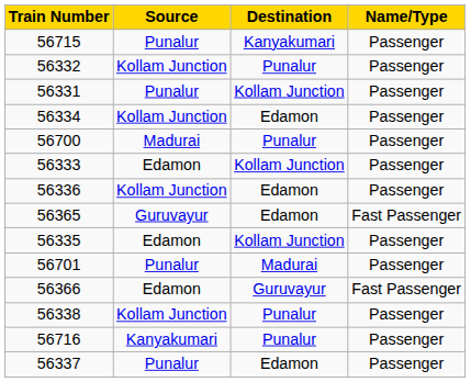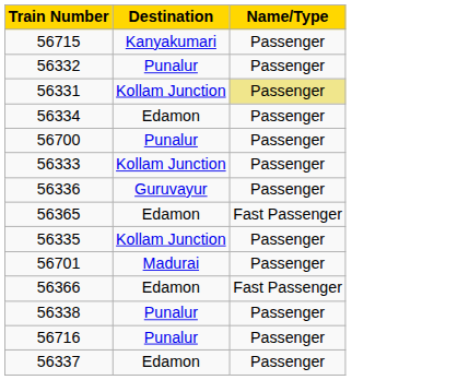 <table class="wikitable plainrowheaders unsortable" style="text-align:center">
 <tr>
 <th scope="col" rowspan="1" style="background:Gold;">Train Number</th>
-<th scope="col" rowspan="1" style="background:Gold;">Source</th>
 <th scope="col" rowspan="1" style="background:Gold;">Destination</th>
 <th scope="col" rowspan="1" style="background:Gold;">Name/Type</th>
 </tr>
 <tr>
 <td valign="center">56715</td>
-<td valign="center"><a href='#'>Punalur</a></td>
 <td valign="center"><a href='#'>Kanyakumari</a></td>
 <td valign="center">Passenger</td>
 </tr>
 <tr>
 <td valign="center">56332</td>
-<td valign="center"><a href='#'>Kollam Junction</a></td>
 <td valign="center"><a href='#'>Punalur</a></td>
 <td valign="center">Passenger</td>
 </tr>
 <tr>
 <td valign="center">56331</td>
-<td valign="center"><a href='#'>Punalur</a></td>
 <td valign="center"><a href='#'>Kollam Junction</a></td>
-<td valign="center">Passenger</td>
+<td valign="center" style="background: khaki;">Passenger</td>
 </tr>
 <tr>
 <td valign="center">56334</td>
-<td valign="center"><a href='#'>Kollam Junction</a></td>
 <td valign="center">Edamon</td>
 <td valign="center">Passenger</td>
 </tr>
 <tr>
 <td valign="center">56700</td>
-<td valign="center"><a href='#'>Madurai</a></td>
 <td valign="center"><a href='#'>Punalur</a></td>
 <td valign="center">Passenger</td>
 </tr>
 <tr>
 <td valign="center">56333</td>
-<td valign="center">Edamon</td>
 <td valign="center"><a href='#'>Kollam Junction</a></td>
 <td valign="center">Passenger</td>
 </tr>
 <tr>
 <td valign="center">56336</td>
-<td valign="center"><a href='#'>Kollam Junction</a></td>
-<td valign="center">Edamon</td>
+<td valign="center"><a href='#'>Guruvayur</a></td>
 <td valign="center">Passenger</td>
 </tr>
 <tr>
 <td valign="center">56365</td>
-<td valign="center"><a href='#'>Guruvayur</a></td>
 <td valign="center">Edamon</td>
 <td valign="center">Fast Passenger</td>
 </tr>
 <tr>
 <td valign="center">56335</td>
-<td valign="center">Edamon</td>
 <td valign="center"><a href='#'>Kollam Junction</a></td>
 <td valign="center">Passenger</td>
 </tr>
 <tr>
 <td valign="center">56701</td>
-<td valign="center"><a href='#'>Punalur</a></td>
 <td valign="center"><a href='#'>Madurai</a></td>
 <td valign="center">Passenger</td>
 </tr>
 <tr>
 <td valign="center">56366</td>
 <td valign="center">Edamon</td>
-<td valign="center"><a href='#'>Guruvayur</a></td>
 <td valign="center">Fast Passenger</td>
 </tr>
 <tr>
 <td valign="center">56338</td>
-<td valign="center"><a href='#'>Kollam Junction</a></td>
 <td valign="center"><a href='#'>Punalur</a></td>
 <td valign="center">Passenger</td>
 </tr>
 <tr>
 <td valign="center">56716</td>
-<td valign="center"><a href='#'>Kanyakumari</a></td>
 <td valign="center"><a href='#'>Punalur</a></td>
 <td valign="center">Passenger</td>
 </tr>
 <tr>
 <td valign="center">56337</td>
-<td valign="center"><a href='#'>Punalur</a></td>
 <td valign="center">Edamon</td>
 <td valign="center">Passenger</td>
 </tr>
 </table>
